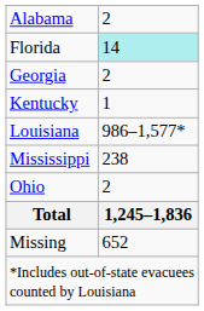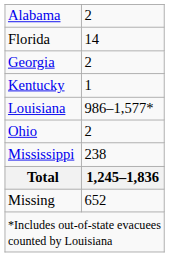 <table class="wikitable" style="float:right; margin:0 1em 0.5em;">
 <tr>
 <td><a href='#'>Alabama</a></td>
 <td>2</td>
 </tr>
 <tr>
 <td>Florida</td>
-<td style="background: paleturquoise;">14</td>
+<td>14</td>
 </tr>
 <tr>
 <td><a href='#'>Georgia</a></td>
 <td>2</td>
 </tr>
 <tr>
 <td><a href='#'>Kentucky</a></td>
 <td>1</td>
 </tr>
 <tr>
 <td><a href='#'>Louisiana</a></td>
 <td>986–1,577*</td>
 </tr>
 <tr>
+<td><a href='#'>Ohio</a></td>
+<td>2</td>
+</tr>
+<tr>
 <td><a href='#'>Mississippi</a></td>
 <td>238</td>
-</tr>
-<tr>
-<td><a href='#'>Ohio</a></td>
-<td>2</td>
 </tr>
 <tr>
 <th>Total</th>
 <th>1,245–1,836</th>
 </tr>
 <tr>
 <td>Missing</td>
 <td>652</td>
 </tr>
 <tr>
 <td colspan=2><small>*Includes out-of-state evacuees <br>counted by Louisiana</small></td>
 </tr>
 </table>
